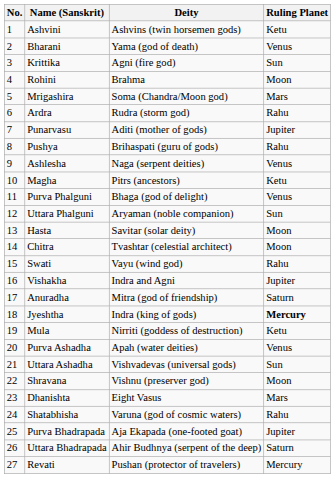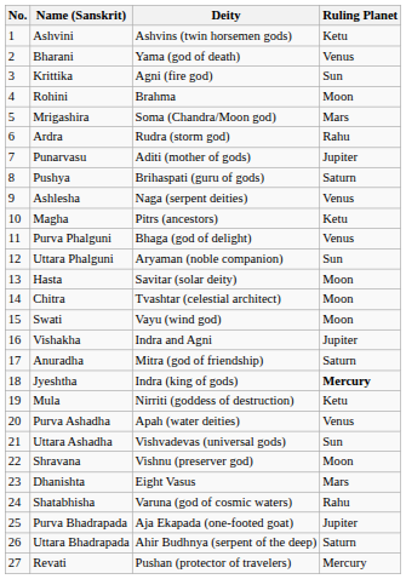 <table class="wikitable sortable">
 <tr>
 <th>No.</th>
 <th>Name (Sanskrit)</th>
 <th>Deity</th>
 <th>Ruling Planet</th>
 </tr>
 <tr>
 <td>1</td>
 <td>Ashvini</td>
 <td>Ashvins (twin horsemen gods)</td>
 <td>Ketu</td>
 </tr>
 <tr>
 <td>2</td>
 <td>Bharani</td>
 <td>Yama (god of death)</td>
 <td>Venus</td>
 </tr>
 <tr>
 <td>3</td>
 <td>Krittika</td>
 <td>Agni (fire god)</td>
 <td>Sun</td>
 </tr>
 <tr>
 <td>4</td>
 <td>Rohini</td>
 <td>Brahma</td>
 <td>Moon</td>
 </tr>
 <tr>
 <td>5</td>
 <td>Mrigashira</td>
 <td>Soma (Chandra/Moon god)</td>
 <td>Mars</td>
 </tr>
 <tr>
 <td>6</td>
 <td>Ardra</td>
 <td>Rudra (storm god)</td>
 <td>Rahu</td>
 </tr>
 <tr>
 <td>7</td>
 <td>Punarvasu</td>
 <td>Aditi (mother of gods)</td>
 <td>Jupiter</td>
 </tr>
 <tr>
 <td>8</td>
 <td>Pushya</td>
 <td>Brihaspati (guru of gods)</td>
-<td>Rahu</td>
+<td>Saturn</td>
 </tr>
 <tr>
 <td>9</td>
 <td>Ashlesha</td>
 <td>Naga (serpent deities)</td>
 <td>Venus</td>
 </tr>
 <tr>
 <td>10</td>
 <td>Magha</td>
 <td>Pitrs (ancestors)</td>
 <td>Ketu</td>
 </tr>
 <tr>
 <td>11</td>
 <td>Purva Phalguni</td>
 <td>Bhaga (god of delight)</td>
 <td>Venus</td>
 </tr>
 <tr>
 <td>12</td>
 <td>Uttara Phalguni</td>
 <td>Aryaman (noble companion)</td>
 <td>Sun</td>
 </tr>
 <tr>
 <td>13</td>
 <td>Hasta</td>
 <td>Savitar (solar deity)</td>
 <td>Moon</td>
 </tr>
 <tr>
 <td>14</td>
 <td>Chitra</td>
 <td>Tvashtar (celestial architect)</td>
 <td>Moon</td>
 </tr>
 <tr>
 <td>15</td>
 <td>Swati</td>
 <td>Vayu (wind god)</td>
-<td>Rahu</td>
+<td>Moon</td>
 </tr>
 <tr>
 <td>16</td>
 <td>Vishakha</td>
 <td>Indra and Agni</td>
 <td>Jupiter</td>
 </tr>
 <tr>
 <td>17</td>
 <td>Anuradha</td>
 <td>Mitra (god of friendship)</td>
 <td>Saturn</td>
 </tr>
 <tr>
 <td>18</td>
 <td>Jyeshtha</td>
 <td>Indra (king of gods)</td>
 <td><strong>Mercury</strong></td>
 </tr>
 <tr>
 <td>19</td>
 <td>Mula</td>
 <td>Nirriti (goddess of destruction)</td>
 <td>Ketu</td>
 </tr>
 <tr>
 <td>20</td>
 <td>Purva Ashadha</td>
 <td>Apah (water deities)</td>
 <td>Venus</td>
 </tr>
 <tr>
 <td>21</td>
 <td>Uttara Ashadha</td>
 <td>Vishvadevas (universal gods)</td>
 <td>Sun</td>
 </tr>
 <tr>
 <td>22</td>
 <td>Shravana</td>
 <td>Vishnu (preserver god)</td>
 <td>Moon</td>
 </tr>
 <tr>
 <td>23</td>
 <td>Dhanishta</td>
 <td>Eight Vasus</td>
 <td>Mars</td>
 </tr>
 <tr>
 <td>24</td>
 <td>Shatabhisha</td>
 <td>Varuna (god of cosmic waters)</td>
 <td>Rahu</td>
 </tr>
 <tr>
 <td>25</td>
 <td>Purva Bhadrapada</td>
 <td>Aja Ekapada (one-footed goat)</td>
 <td>Jupiter</td>
 </tr>
 <tr>
 <td>26</td>
 <td>Uttara Bhadrapada</td>
 <td>Ahir Budhnya (serpent of the deep)</td>
 <td>Saturn</td>
 </tr>
 <tr>
 <td>27</td>
 <td>Revati</td>
 <td>Pushan (protector of travelers)</td>
 <td>Mercury</td>
 </tr>
 </table>
